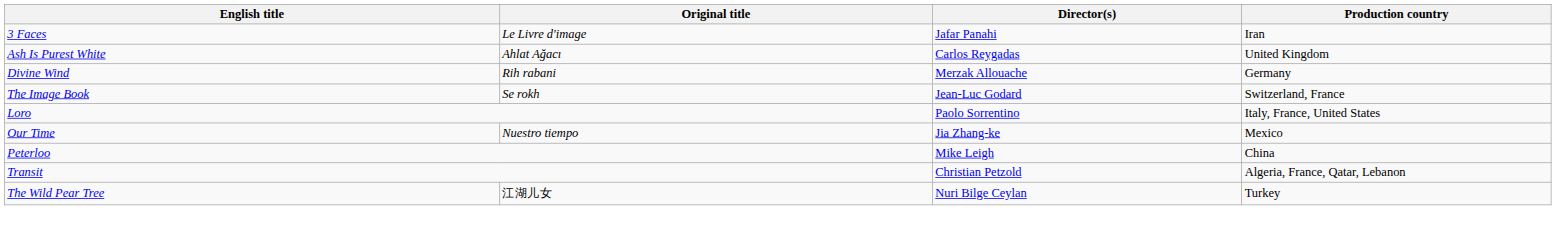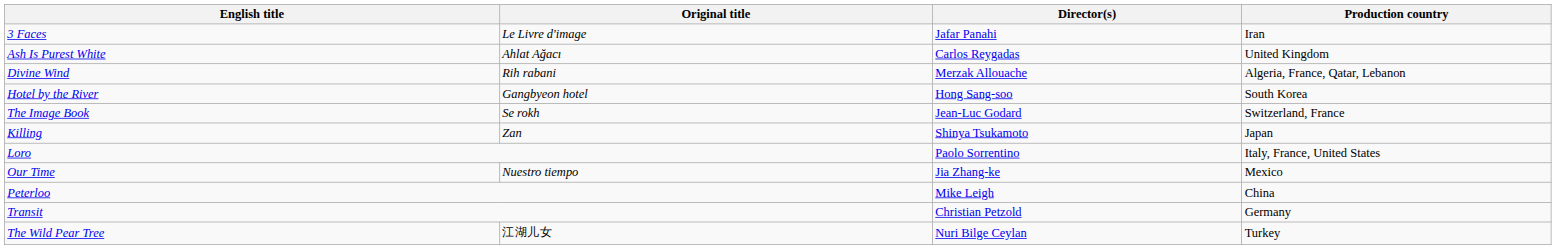 <table class="wikitable" width=100%>
 <tr>
 <th scope="col" width="32%">English title</th>
 <th scope="col" width="28%">Original title</th>
 <th scope="col" width="20%">Director(s)</th>
 <th scope="col" width="20%">Production country</th>
 </tr>
 <tr>
 <td><em><a href='#'>3 Faces</a></em></td>
 <td><em>Le Livre d'image</em></td>
 <td><a href='#'>Jafar Panahi</a></td>
 <td>Iran</td>
 </tr>
 <tr>
 <td><em><a href='#'>Ash Is Purest White</a></em></td>
 <td><em>Ahlat Ağacı</em></td>
 <td><a href='#'>Carlos Reygadas</a></td>
 <td>United Kingdom</td>
 </tr>
 <tr>
 <td><em><a href='#'>Divine Wind</a></em></td>
 <td><em>Rih rabani</em></td>
 <td><a href='#'>Merzak Allouache</a></td>
-<td>Germany</td>
+<td>Algeria, France, Qatar, Lebanon</td>
+</tr>
+<tr>
+<td><em><a href='#'>Hotel by the River</a></em></td>
+<td><em>Gangbyeon hotel</em></td>
+<td><a href='#'>Hong Sang-soo</a></td>
+<td>South Korea</td>
 </tr>
 <tr>
 <td><em><a href='#'>The Image Book</a></em></td>
 <td><em>Se rokh</em></td>
 <td><a href='#'>Jean-Luc Godard</a></td>
 <td>Switzerland, France</td>
+</tr>
+<tr>
+<td><em><a href='#'>Killing</a></em></td>
+<td><em>Zan</em></td>
+<td><a href='#'>Shinya Tsukamoto</a></td>
+<td>Japan</td>
 </tr>
 <tr>
 <td colspan=2><em><a href='#'>Loro</a></em></td>
 <td><a href='#'>Paolo Sorrentino</a></td>
 <td>Italy, France, United States</td>
 </tr>
 <tr>
 <td><em><a href='#'>Our Time</a></em></td>
 <td><em>Nuestro tiempo</em></td>
 <td><a href='#'>Jia Zhang-ke</a></td>
 <td>Mexico</td>
 </tr>
 <tr>
 <td colspan=2><em><a href='#'>Peterloo</a></em></td>
 <td><a href='#'>Mike Leigh</a></td>
 <td>China</td>
 </tr>
 <tr>
 <td colspan=2><em><a href='#'>Transit</a></em></td>
 <td><a href='#'>Christian Petzold</a></td>
-<td>Algeria, France, Qatar, Lebanon</td>
+<td>Germany</td>
 </tr>
 <tr>
 <td><em><a href='#'>The Wild Pear Tree</a></em></td>
 <td>江湖儿女</td>
 <td><a href='#'>Nuri Bilge Ceylan</a></td>
 <td>Turkey</td>
 </tr>
 </table>
